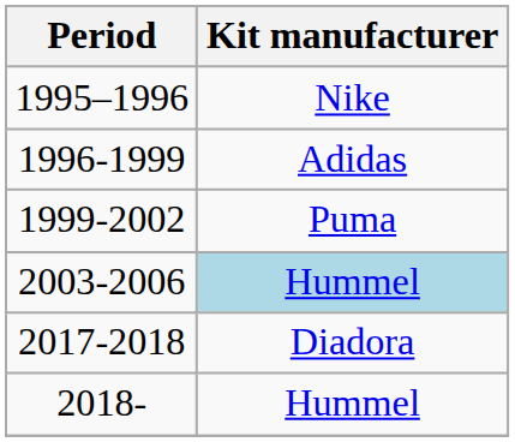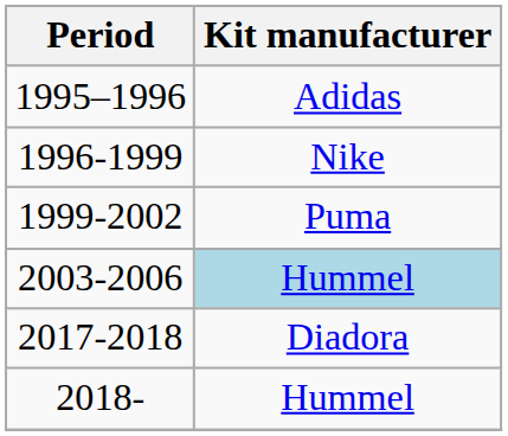 <table class="wikitable" style="text-align: center">
 <tr>
 <th>Period</th>
 <th>Kit manufacturer</th>
 </tr>
 <tr>
 <td>1995–1996</td>
-<td><a href='#'>Nike</a></td>
+<td><a href='#'>Adidas</a></td>
 </tr>
 <tr>
 <td>1996-1999</td>
-<td><a href='#'>Adidas</a></td>
+<td><a href='#'>Nike</a></td>
 </tr>
 <tr>
 <td>1999-2002</td>
 <td><a href='#'>Puma</a></td>
 </tr>
 <tr>
 <td>2003-2006</td>
 <td style="background: lightblue;"><a href='#'>Hummel</a></td>
 </tr>
 <tr>
 <td>2017-2018</td>
 <td><a href='#'>Diadora</a></td>
 </tr>
 <tr>
 <td>2018-</td>
 <td><a href='#'>Hummel</a></td>
 </tr>
 <tr>
 </tr>
 </table>
